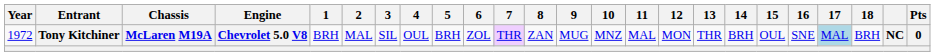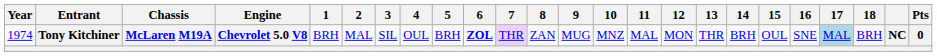 <table class="wikitable" style="text-align:center; font-size:85%">
 <tr>
 <th>Year</th>
 <th>Entrant</th>
 <th>Chassis</th>
 <th>Engine</th>
 <th>1</th>
 <th>2</th>
 <th>3</th>
 <th>4</th>
 <th>5</th>
 <th>6</th>
 <th>7</th>
 <th>8</th>
 <th>9</th>
 <th>10</th>
 <th>11</th>
 <th>12</th>
 <th>13</th>
 <th>14</th>
 <th>15</th>
 <th>16</th>
 <th>17</th>
 <th>18</th>
 <th></th>
 <th>Pts</th>
 </tr>
 <tr>
-<td><a href='#'>1972</a></td>
+<td><a href='#'>1974</a></td>
 <th nowrap>Tony Kitchiner</th>
 <th nowrap><a href='#'>McLaren</a> <a href='#'>M19A</a></th>
 <th nowrap><a href='#'>Chevrolet</a> 5.0 <a href='#'>V8</a></th>
 <td><a href='#'>BRH</a></td>
 <td><a href='#'>MAL</a></td>
 <td><a href='#'>SIL</a></td>
 <td><a href='#'>OUL</a></td>
 <td><a href='#'>BRH</a></td>
-<td><a href='#'>ZOL</a></td>
+<td><strong><a href='#'>ZOL</a></strong></td>
 <td style="background:#EFCFFF;"><a href='#'>THR</a><br></td>
 <td><a href='#'>ZAN</a></td>
 <td><a href='#'>MUG</a></td>
 <td><a href='#'>MNZ</a></td>
 <td><a href='#'>MAL</a></td>
 <td><a href='#'>MON</a></td>
 <td><a href='#'>THR</a></td>
 <td><a href='#'>BRH</a></td>
 <td><a href='#'>OUL</a></td>
 <td><a href='#'>SNE</a></td>
 <td style="background: lightblue;"><a href='#'>MAL</a></td>
 <td><a href='#'>BRH</a></td>
 <th>NC</th>
 <th>0</th>
 </tr>
 <tr>
 <th colspan="24"></th>
 </tr>
 </table>
